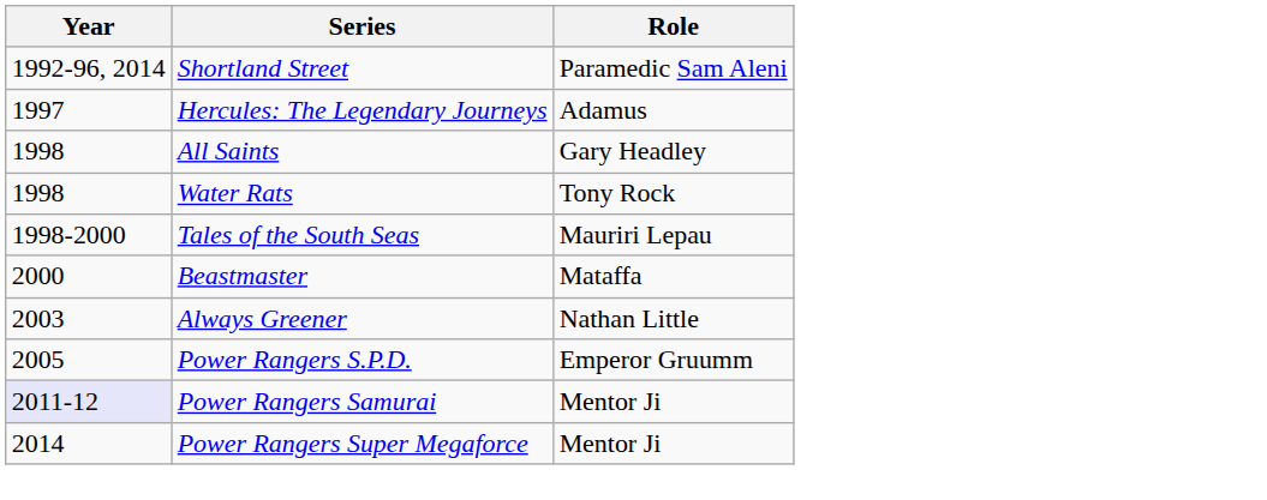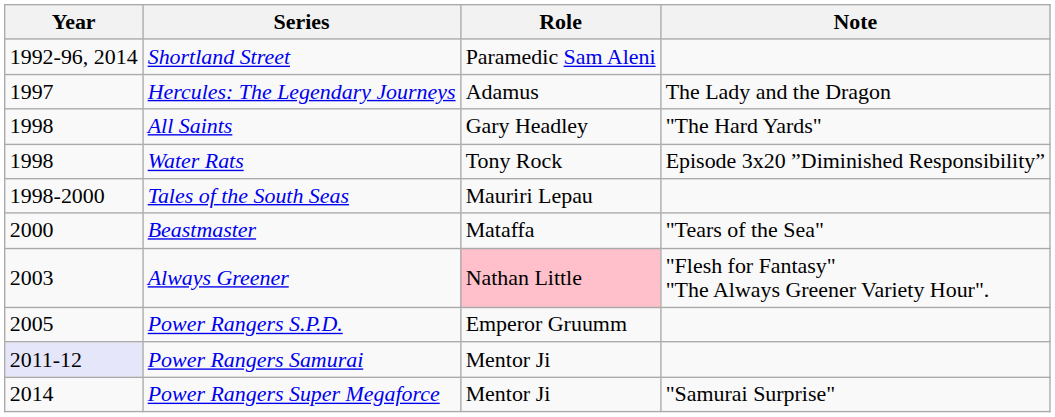 <table class=wikitable>
 <tr>
 <th>Year</th>
 <th>Series</th>
 <th>Role</th>
+<th>Note</th>
 </tr>
 <tr>
 <td>1992-96, 2014</td>
 <td><em><a href='#'>Shortland Street</a></em></td>
 <td>Paramedic <a href='#'>Sam Aleni</a></td>
+<td></td>
 </tr>
 <tr>
 <td>1997</td>
 <td><em><a href='#'>Hercules: The Legendary Journeys</a></em></td>
 <td>Adamus</td>
+<td>The Lady and the Dragon</td>
 </tr>
 <tr>
 <td>1998</td>
 <td><em><a href='#'>All Saints</a></em></td>
 <td>Gary Headley</td>
+<td>"The Hard Yards"</td>
 </tr>
 <tr>
 <td>1998</td>
 <td><em><a href='#'>Water Rats</a></em></td>
 <td>Tony Rock</td>
+<td>Episode 3x20 ”Diminished Responsibility”</td>
 </tr>
 <tr>
 <td>1998-2000</td>
 <td><em><a href='#'>Tales of the South Seas</a></em></td>
 <td>Mauriri Lepau</td>
+<td></td>
 </tr>
 <tr>
 <td>2000</td>
 <td><em><a href='#'>Beastmaster</a></em></td>
 <td>Mataffa</td>
+<td>"Tears of the Sea"</td>
 </tr>
 <tr>
 <td>2003</td>
 <td><em><a href='#'>Always Greener</a></em></td>
-<td>Nathan Little</td>
+<td style="background: pink;">Nathan Little</td>
+<td>"Flesh for Fantasy"<br>"The Always Greener Variety Hour".</td>
 </tr>
 <tr>
 <td>2005</td>
 <td><em><a href='#'>Power Rangers S.P.D.</a></em></td>
 <td>Emperor Gruumm</td>
+<td></td>
 </tr>
 <tr>
 <td style="background: lavender;">2011-12</td>
 <td><em><a href='#'>Power Rangers Samurai</a></em></td>
 <td>Mentor Ji</td>
+<td></td>
 </tr>
 <tr>
 <td>2014</td>
 <td><em><a href='#'>Power Rangers Super Megaforce</a></em></td>
 <td>Mentor Ji</td>
+<td>"Samurai Surprise"</td>
 </tr>
 </table>
